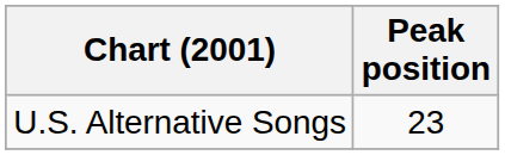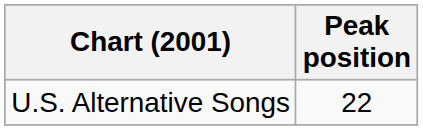 <table class="wikitable">
 <tr>
 <th>Chart (2001)</th>
 <th>Peak<br>position</th>
 </tr>
 <tr>
 <td>U.S. Alternative Songs</td>
-<td style="text-align:center;">23</td>
+<td style="text-align:center;">22</td>
 </tr>
 </table>
